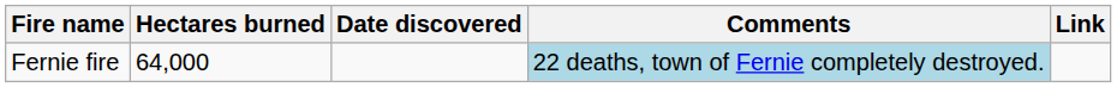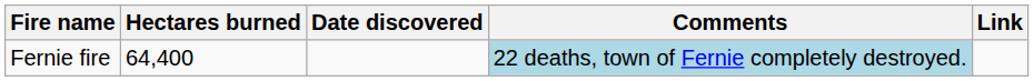 <table class="wikitable">
 <tr>
 <th>Fire name</th>
 <th>Hectares burned</th>
 <th>Date discovered</th>
 <th>Comments</th>
 <th>Link</th>
 </tr>
 <tr>
 <td>Fernie fire</td>
-<td>64,000</td>
+<td>64,400</td>
 <td></td>
 <td style="background: lightblue;">22 deaths, town of <a href='#'>Fernie</a> completely destroyed.</td>
 <td></td>
 </tr>
 </table>
